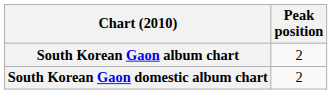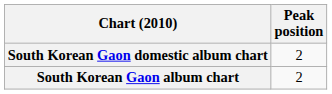 <table class="wikitable plainrowheaders sortable" style="text-align:center;" border="1">
 <tr>
 <th scope="col">Chart (2010)</th>
 <th scope="col">Peak<br>position</th>
 </tr>
 <tr>
+<th scope="row">South Korean <a href='#'>Gaon</a> domestic album chart</th>
+<td>2</td>
+</tr>
+<tr>
 <th scope="row">South Korean <a href='#'>Gaon</a> album chart</th>
 <td>2</td>
 </tr>
-<tr>
-<th scope="row">South Korean <a href='#'>Gaon</a> domestic album chart</th>
-<td>2</td>
-</tr>
 </table>
